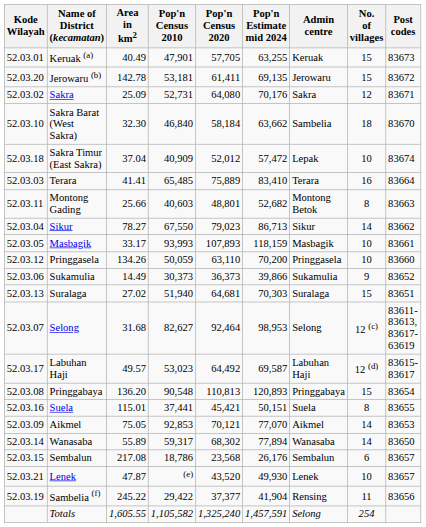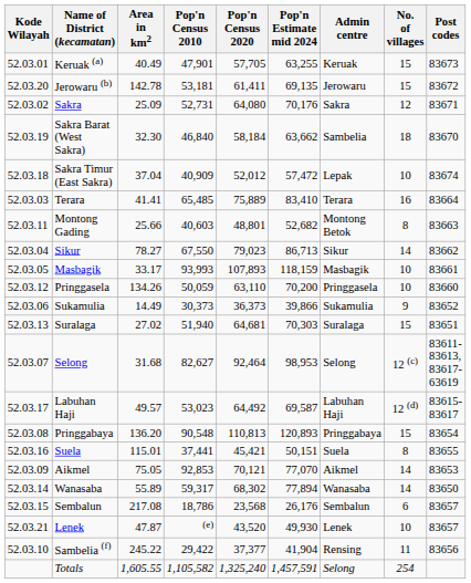 <table class="sortable wikitable">
 <tr>
 <th>Kode <br>Wilayah</th>
 <th>Name of <br>District <br> (<em>kecamatan</em>)</th>
 <th>Area <br>in <br>km<sup>2</sup></th>
 <th>Pop'n<br>Census<br>2010</th>
 <th>Pop'n<br>Census<br>2020</th>
 <th>Pop'n<br>Estimate<br>mid 2024</th>
 <th>Admin<br> centre</th>
 <th>No. <br>of <br>villages</th>
 <th>Post<br>codes</th>
 </tr>
 <tr>
 <td>52.03.01</td>
 <td>Keruak <sup>(a)</sup></td>
 <td align="right">40.49</td>
 <td align="right">47,901</td>
 <td align="right">57,705</td>
 <td align="right">63,255</td>
 <td>Keruak</td>
 <td align="center">15</td>
 <td>83673</td>
 </tr>
 <tr>
 <td>52.03.20</td>
 <td>Jerowaru <sup>(b)</sup></td>
 <td align="right">142.78</td>
 <td align="right">53,181</td>
 <td align="right">61,411</td>
 <td align="right">69,135</td>
 <td>Jerowaru</td>
 <td align="center">15</td>
 <td>83672</td>
 </tr>
 <tr>
 <td>52.03.02</td>
 <td><a href='#'>Sakra</a></td>
 <td align="right">25.09</td>
 <td align="right">52,731</td>
 <td align="right">64,080</td>
 <td align="right">70,176</td>
 <td>Sakra</td>
 <td align="center">12</td>
 <td>83671</td>
 </tr>
 <tr>
-<td>52.03.10</td>
+<td>52.03.19</td>
 <td>Sakra Barat <br>(West Sakra)</td>
 <td align="right">32.30</td>
 <td align="right">46,840</td>
 <td align="right">58,184</td>
 <td align="right">63,662</td>
 <td>Sambelia</td>
 <td align="center">18</td>
 <td>83670</td>
 </tr>
 <tr>
 <td>52.03.18</td>
 <td>Sakra Timur <br>(East Sakra)</td>
 <td align="right">37.04</td>
 <td align="right">40,909</td>
 <td align="right">52,012</td>
 <td align="right">57,472</td>
 <td>Lepak</td>
 <td align="center">10</td>
 <td>83674</td>
 </tr>
 <tr>
 <td>52.03.03</td>
 <td>Terara</td>
 <td align="right">41.41</td>
 <td align="right">65,485</td>
 <td align="right">75,889</td>
 <td align="right">83,410</td>
 <td>Terara</td>
 <td align="center">16</td>
 <td>83664</td>
 </tr>
 <tr>
 <td>52.03.11</td>
 <td>Montong Gading</td>
 <td align="right">25.66</td>
 <td align="right">40,603</td>
 <td align="right">48,801</td>
 <td align="right">52,682</td>
 <td>Montong Betok</td>
 <td align="center">8</td>
 <td>83663</td>
 </tr>
 <tr>
 <td>52.03.04</td>
 <td><a href='#'>Sikur</a></td>
 <td align="right">78.27</td>
 <td align="right">67,550</td>
 <td align="right">79,023</td>
 <td align="right">86,713</td>
 <td>Sikur</td>
 <td align="center">14</td>
 <td>83662</td>
 </tr>
 <tr>
 <td>52.03.05</td>
 <td><a href='#'>Masbagik</a></td>
 <td align="right">33.17</td>
 <td align="right">93,993</td>
 <td align="right">107,893</td>
 <td align="right">118,159</td>
 <td>Masbagik</td>
 <td align="center">10</td>
 <td>83661</td>
 </tr>
 <tr>
 <td>52.03.12</td>
 <td>Pringgasela</td>
 <td align="right">134.26</td>
 <td align="right">50,059</td>
 <td align="right">63,110</td>
 <td align="right">70,200</td>
 <td>Pringgasela</td>
 <td align="center">10</td>
 <td>83660</td>
 </tr>
 <tr>
 <td>52.03.06</td>
 <td>Sukamulia</td>
 <td align="right">14.49</td>
 <td align="right">30,373</td>
 <td align="right">36,373</td>
 <td align="right">39,866</td>
 <td>Sukamulia</td>
 <td align="center">9</td>
 <td>83652</td>
 </tr>
 <tr>
 <td>52.03.13</td>
 <td>Suralaga</td>
 <td align="right">27.02</td>
 <td align="right">51,940</td>
 <td align="right">64,681</td>
 <td align="right">70,303</td>
 <td>Suralaga</td>
 <td align="center">15</td>
 <td>83651</td>
 </tr>
 <tr>
 <td>52.03.07</td>
 <td><a href='#'>Selong</a></td>
 <td align="right">31.68</td>
 <td align="right">82,627</td>
 <td align="right">92,464</td>
 <td align="right">98,953</td>
 <td>Selong</td>
 <td align="center">12 <sup>(c)</sup></td>
 <td>83611-83613,<br>83617-63619</td>
 </tr>
 <tr>
 <td>52.03.17</td>
 <td>Labuhan Haji</td>
 <td align="right">49.57</td>
 <td align="right">53,023</td>
 <td align="right">64,492</td>
 <td align="right">69,587</td>
 <td>Labuhan Haji</td>
 <td align="center">12 <sup>(d)</sup></td>
 <td>83615-83617</td>
 </tr>
 <tr>
 <td>52.03.08</td>
 <td>Pringgabaya</td>
 <td align="right">136.20</td>
 <td align="right">90,548</td>
 <td align="right">110,813</td>
 <td align="right">120,893</td>
 <td>Pringgabaya</td>
 <td align="center">15</td>
 <td>83654</td>
 </tr>
 <tr>
 <td>52.03.16</td>
 <td><a href='#'>Suela</a></td>
 <td align="right">115.01</td>
 <td align="right">37,441</td>
 <td align="right">45,421</td>
 <td align="right">50,151</td>
 <td>Suela</td>
 <td align="center">8</td>
 <td>83655</td>
 </tr>
 <tr>
 <td>52.03.09</td>
 <td>Aikmel</td>
 <td align="right">75.05</td>
 <td align="right">92,853</td>
 <td align="right">70,121</td>
 <td align="right">77,070</td>
 <td>Aikmel</td>
 <td align="center">14</td>
 <td>83653</td>
 </tr>
 <tr>
 <td>52.03.14</td>
 <td>Wanasaba</td>
 <td align="right">55.89</td>
 <td align="right">59,317</td>
 <td align="right">68,302</td>
 <td align="right">77,894</td>
 <td>Wanasaba</td>
 <td align="center">14</td>
 <td>83650</td>
 </tr>
 <tr>
 <td>52.03.15</td>
 <td>Sembalun</td>
 <td align="right">217.08</td>
 <td align="right">18,786</td>
 <td align="right">23,568</td>
 <td align="right">26,176</td>
 <td>Sembalun</td>
 <td align="center">6</td>
 <td>83657</td>
 </tr>
 <tr>
 <td>52.03.21</td>
 <td><a href='#'>Lenek</a></td>
 <td align="right">47.87</td>
 <td align="right"><sup>(e)</sup></td>
 <td align="right">43,520</td>
 <td align="right">49,930</td>
 <td>Lenek</td>
 <td align="center">10</td>
 <td>83657</td>
 </tr>
 <tr>
-<td>52.03.19</td>
+<td>52.03.10</td>
 <td>Sambelia <sup>(f)</sup></td>
 <td align="right">245.22</td>
 <td align="right">29,422</td>
 <td align="right">37,377</td>
 <td align="right">41,904</td>
 <td>Rensing</td>
 <td align="center">11</td>
 <td>83656</td>
 </tr>
 <tr>
 <td></td>
 <td><em>Totals</em></td>
 <td align="right"><em>1,605.55</em></td>
 <td align="right"><em>1,105,582</em></td>
 <td align="right"><em>1,325,240</em></td>
 <td align="right"><em>1,457,591</em></td>
 <td><em>Selong</em></td>
 <td align="center"><em>254</em></td>
 <td></td>
 </tr>
 </table>
